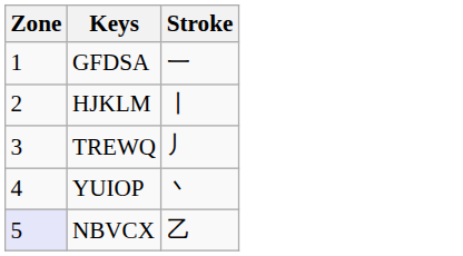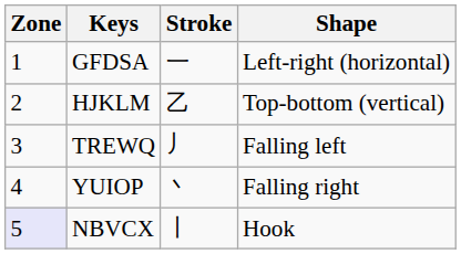 <table class="wikitable">
 <tr>
 <th>Zone</th>
 <th>Keys</th>
 <th>Stroke</th>
+<th>Shape</th>
 </tr>
 <tr>
 <td>1</td>
 <td>GFDSA</td>
 <td>一</td>
+<td>Left-right (horizontal)</td>
 </tr>
 <tr>
 <td>2</td>
 <td>HJKLM</td>
-<td>丨</td>
+<td>乙</td>
+<td>Top-bottom (vertical)</td>
 </tr>
 <tr>
 <td>3</td>
 <td>TREWQ</td>
 <td>丿</td>
+<td>Falling left</td>
 </tr>
 <tr>
 <td>4</td>
 <td>YUIOP</td>
 <td>丶</td>
+<td>Falling right</td>
 </tr>
 <tr>
 <td style="background: lavender;">5</td>
 <td>NBVCX</td>
-<td>乙</td>
+<td>丨</td>
+<td>Hook</td>
 </tr>
 </table>
